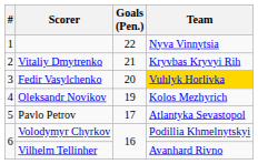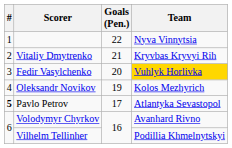 <table class="wikitable">
 <tr>
 <th>#</th>
 <th>Scorer</th>
 <th>Goals<br>(Pen.)</th>
 <th>Team</th>
 </tr>
 <tr>
 <td>1</td>
 <td></td>
 <td align=center>22</td>
 <td><a href='#'>Nyva Vinnytsia</a></td>
 </tr>
 <tr>
 <td>2</td>
 <td><a href='#'>Vitaliy Dmytrenko</a></td>
 <td align=center>21</td>
 <td><a href='#'>Kryvbas Kryvyi Rih</a></td>
 </tr>
 <tr>
 <td>3</td>
 <td><a href='#'>Fedir Vasylchenko</a></td>
 <td align=center>20</td>
 <td style="background: gold;"><a href='#'>Vuhlyk Horlivka</a></td>
 </tr>
 <tr>
 <td>4</td>
 <td><a href='#'>Oleksandr Novikov</a></td>
 <td align=center>19</td>
 <td><a href='#'>Kolos Mezhyrich</a></td>
 </tr>
 <tr>
-<td>5</td>
+<td><strong>5</strong></td>
 <td>Pavlo Petrov</td>
 <td align=center>17</td>
 <td><a href='#'>Atlantyka Sevastopol</a></td>
 </tr>
 <tr>
 <td rowspan=2>6</td>
 <td><a href='#'>Volodymyr Chyrkov</a></td>
 <td align=center rowspan=2>16</td>
-<td><a href='#'>Podillia Khmelnytskyi</a></td>
+<td><a href='#'>Avanhard Rivno</a></td>
 </tr>
 <tr>
 <td><a href='#'>Vilhelm Tellinher</a></td>
-<td><a href='#'>Avanhard Rivno</a></td>
+<td><a href='#'>Podillia Khmelnytskyi</a></td>
 </tr>
 </table>
